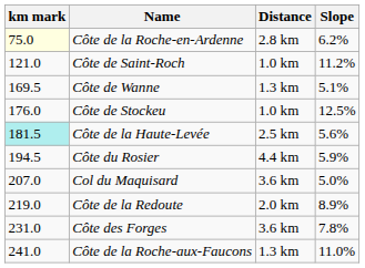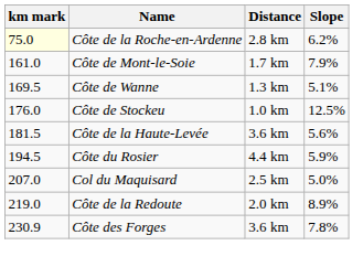 <table class="wikitable" style="font-size:97%;">
 <tr>
 <th>km mark</th>
 <th>Name</th>
 <th>Distance</th>
 <th>Slope</th>
 </tr>
 <tr>
 <td style="background: lightyellow;">75.0</td>
 <td><em>Côte de la Roche-en-Ardenne</em></td>
 <td>2.8 km</td>
 <td>6.2%</td>
 </tr>
 <tr>
-<td>121.0</td>
-<td><em>Côte de Saint-Roch</em></td>
-<td>1.0 km</td>
-<td>11.2%</td>
+<td>161.0</td>
+<td><em>Côte de Mont-le-Soie</em></td>
+<td>1.7 km</td>
+<td>7.9%</td>
 </tr>
 <tr>
 <td>169.5</td>
 <td><em>Côte de Wanne</em></td>
 <td>1.3 km</td>
 <td>5.1%</td>
 </tr>
 <tr>
 <td>176.0</td>
 <td><em>Côte de Stockeu</em></td>
 <td>1.0 km</td>
 <td>12.5%</td>
 </tr>
 <tr>
-<td style="background: paleturquoise;">181.5</td>
+<td>181.5</td>
 <td><em>Côte de la Haute-Levée</em></td>
-<td>2.5 km</td>
+<td>3.6 km</td>
 <td>5.6%</td>
 </tr>
 <tr>
 <td>194.5</td>
 <td><em>Côte du Rosier</em></td>
 <td>4.4 km</td>
 <td>5.9%</td>
 </tr>
 <tr>
 <td>207.0</td>
 <td><em>Col du Maquisard</em></td>
-<td>3.6 km</td>
+<td>2.5 km</td>
 <td>5.0%</td>
 </tr>
 <tr>
 <td>219.0</td>
 <td><em>Côte de la Redoute</em></td>
 <td>2.0 km</td>
 <td>8.9%</td>
 </tr>
 <tr>
-<td>231.0</td>
+<td>230.9</td>
 <td><em>Côte des Forges</em></td>
 <td>3.6 km</td>
 <td>7.8%</td>
 </tr>
-<tr>
-<td>241.0</td>
-<td><em>Côte de la Roche-aux-Faucons</em></td>
-<td>1.3 km</td>
-<td>11.0%</td>
-</tr>
 </table>
